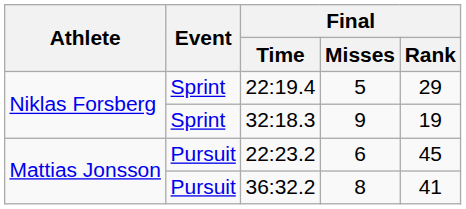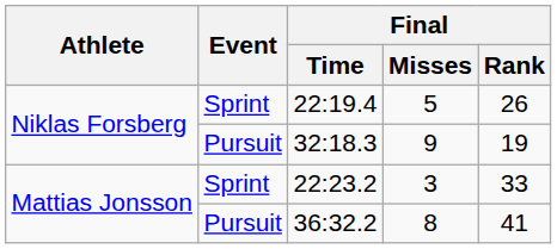 <table class="wikitable">
 <tr>
 <th rowspan="2">Athlete</th>
 <th rowspan="2">Event</th>
 <th colspan="3">Final</th>
 </tr>
 <tr>
 <th>Time</th>
 <th>Misses</th>
 <th>Rank</th>
 </tr>
 <tr>
 <td rowspan="2"><a href='#'>Niklas Forsberg</a></td>
 <td><a href='#'>Sprint</a></td>
 <td align="center">22:19.4</td>
 <td align="center">5</td>
-<td align="center">29</td>
+<td align="center">26</td>
 </tr>
 <tr>
-<td><a href='#'>Sprint</a></td>
+<td><a href='#'>Pursuit</a></td>
 <td align="center">32:18.3</td>
 <td align="center">9</td>
 <td align="center">19</td>
 </tr>
 <tr>
 <td rowspan="4"><a href='#'>Mattias Jonsson</a></td>
-<td><a href='#'>Pursuit</a></td>
+<td><a href='#'>Sprint</a></td>
 <td align="center">22:23.2</td>
-<td align="center">6</td>
-<td align="center">45</td>
+<td align="center">3</td>
+<td align="center">33</td>
 </tr>
 <tr>
 <td><a href='#'>Pursuit</a></td>
 <td align="center">36:32.2</td>
 <td align="center">8</td>
 <td align="center">41</td>
 </tr>
 </table>
